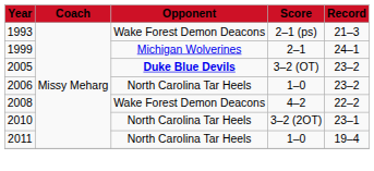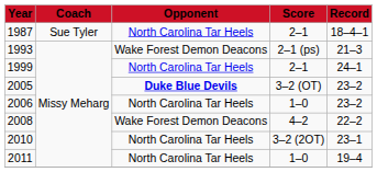 <table class="wikitable">
 <tr style="background:#CE1126; text-align:center;">
 <td><span><strong>Year</strong></span></td>
 <td><span><strong>Coach</strong></span></td>
 <td><span><strong>Opponent</strong></span></td>
 <td><span><strong>Score</strong></span></td>
 <td><span><strong>Record</strong></span></td>
+</tr>
+<tr style="text-align:center;">
+<td>1987</td>
+<td>Sue Tyler</td>
+<td><a href='#'>North Carolina Tar Heels</a></td>
+<td>2–1</td>
+<td>18–4–1</td>
 </tr>
 <tr style="text-align:center;">
 <td>1993</td>
 <td rowspan="7">Missy Meharg</td>
 <td>Wake Forest Demon Deacons</td>
 <td>2–1 (ps)</td>
 <td>21–3</td>
 </tr>
 <tr style="text-align:center;">
 <td>1999</td>
-<td><a href='#'>Michigan Wolverines</a></td>
+<td><a href='#'>North Carolina Tar Heels</a></td>
 <td>2–1</td>
 <td>24–1</td>
 </tr>
 <tr style="text-align:center;">
 <td>2005</td>
 <td><strong><a href='#'>Duke Blue Devils</a></strong></td>
 <td>3–2 (OT)</td>
 <td>23–2</td>
 </tr>
 <tr style="text-align:center;">
 <td>2006</td>
 <td>North Carolina Tar Heels</td>
 <td>1–0</td>
 <td>23–2</td>
 </tr>
 <tr style="text-align:center;">
 <td>2008</td>
 <td>Wake Forest Demon Deacons</td>
 <td>4–2</td>
 <td>22–2</td>
 </tr>
 <tr style="text-align:center;">
 <td>2010</td>
 <td>North Carolina Tar Heels</td>
 <td>3–2 (2OT)</td>
 <td>23–1</td>
 </tr>
 <tr style="text-align:center;">
 <td>2011</td>
 <td>North Carolina Tar Heels</td>
 <td>1–0</td>
 <td>19–4</td>
 </tr>
 <tr style="text-align:center;">
 </tr>
 </table>
